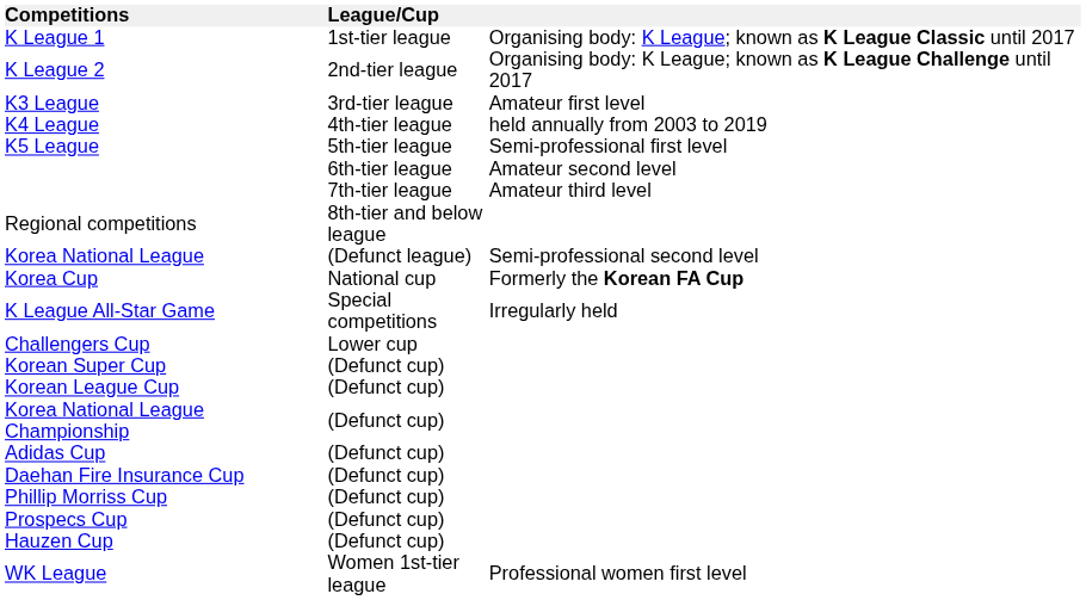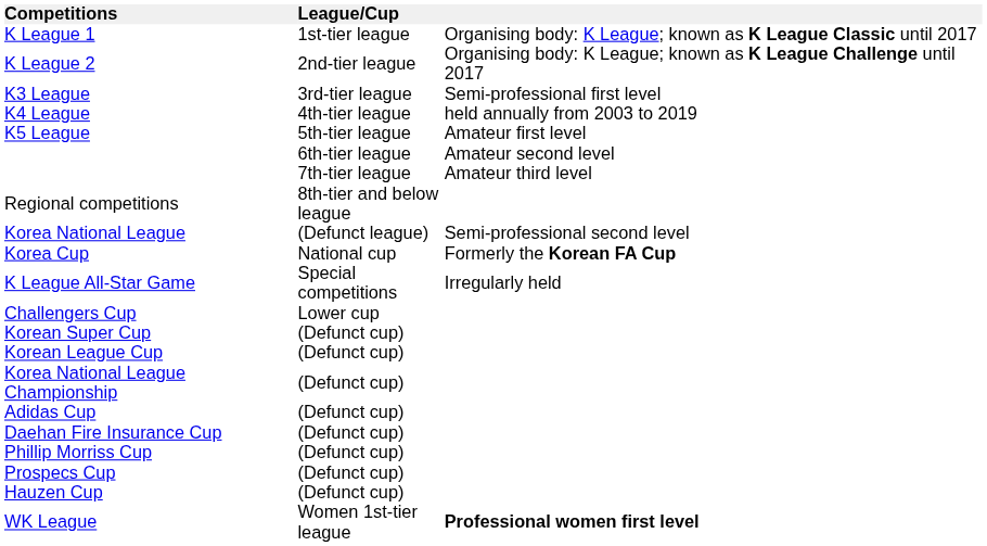 <table width="100%" cellspacing="0" cellpadding="0">
 <tr bgcolor="F0F0F0">
 <th width="30%" align="left"> Competitions</th>
 <th width="15%" align="left">League/Cup</th>
 <th width="55%" align="left"></th>
 </tr>
 <tr>
 <td><a href='#'>K League 1</a></td>
 <td>1st-tier league</td>
 <td>Organising body: <a href='#'>K League</a>; known as <strong>K League Classic</strong> until 2017</td>
 </tr>
 <tr>
 <td><a href='#'>K League 2</a></td>
 <td>2nd-tier league</td>
 <td>Organising body: K League; known as <strong>K League Challenge</strong> until 2017</td>
 </tr>
 <tr>
 <td><a href='#'>K3 League</a></td>
 <td>3rd-tier league</td>
-<td>Amateur first level</td>
+<td>Semi-professional first level</td>
 </tr>
 <tr>
 <td><a href='#'>K4 League</a></td>
 <td>4th-tier league</td>
 <td>held annually from 2003 to 2019</td>
 </tr>
 <tr>
 <td><a href='#'>K5 League</a></td>
 <td>5th-tier league</td>
-<td>Semi-professional first level</td>
+<td>Amateur first level</td>
 </tr>
 <tr>
 <td></td>
 <td>6th-tier league</td>
 <td>Amateur second level</td>
 </tr>
 <tr>
 <td></td>
 <td>7th-tier league</td>
 <td>Amateur third level</td>
 </tr>
 <tr>
 <td>Regional competitions</td>
 <td>8th-tier and below league</td>
 <td></td>
 </tr>
 <tr>
 <td><a href='#'>Korea National League</a></td>
 <td>(Defunct league)</td>
 <td>Semi-professional second level</td>
 </tr>
 <tr>
 <td><a href='#'>Korea Cup</a></td>
 <td>National cup</td>
 <td>Formerly the <strong>Korean FA Cup</strong></td>
 </tr>
 <tr>
 <td><a href='#'>K League All-Star Game</a></td>
 <td>Special competitions</td>
 <td>Irregularly held</td>
 </tr>
 <tr>
 <td><a href='#'>Challengers Cup</a></td>
 <td>Lower cup</td>
 <td></td>
 </tr>
 <tr>
 <td><a href='#'>Korean Super Cup</a></td>
 <td>(Defunct cup)</td>
 <td></td>
 </tr>
 <tr>
 <td><a href='#'>Korean League Cup</a></td>
 <td>(Defunct cup)</td>
 <td></td>
 </tr>
 <tr>
 <td><a href='#'>Korea National League Championship</a></td>
 <td>(Defunct cup)</td>
 <td></td>
 </tr>
 <tr>
 <td><a href='#'>Adidas Cup</a></td>
 <td>(Defunct cup)</td>
 <td></td>
 </tr>
 <tr>
 <td><a href='#'>Daehan Fire Insurance Cup</a></td>
 <td>(Defunct cup)</td>
 <td></td>
 </tr>
 <tr>
 <td><a href='#'>Phillip Morriss Cup</a></td>
 <td>(Defunct cup)</td>
 <td></td>
 </tr>
 <tr>
 <td><a href='#'>Prospecs Cup</a></td>
 <td>(Defunct cup)</td>
 <td></td>
 </tr>
 <tr>
 <td><a href='#'>Hauzen Cup</a></td>
 <td>(Defunct cup)</td>
 <td></td>
 </tr>
 <tr>
 <td><a href='#'>WK League</a></td>
 <td>Women 1st-tier league</td>
-<td>Professional women first level</td>
+<td><strong>Professional women first level</strong></td>
 </tr>
 </table>
